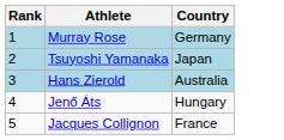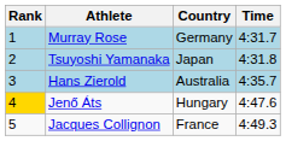 <table class="wikitable">
 <tr>
 <th>Rank</th>
 <th>Athlete</th>
 <th>Country</th>
+<th>Time</th>
 </tr>
 <tr bgcolor=lightblue>
 <td>1</td>
 <td><a href='#'>Murray Rose</a></td>
 <td>Germany</td>
+<td>4:31.7</td>
 </tr>
 <tr bgcolor=lightblue>
 <td>2</td>
 <td><a href='#'>Tsuyoshi Yamanaka</a></td>
 <td>Japan</td>
+<td>4:31.8</td>
 </tr>
 <tr bgcolor=lightblue>
 <td>3</td>
 <td><a href='#'>Hans Zierold</a></td>
 <td>Australia</td>
+<td>4:35.7</td>
 </tr>
 <tr>
-<td>4</td>
+<td style="background: gold;">4</td>
 <td><a href='#'>Jenő Áts</a></td>
 <td>Hungary</td>
+<td>4:47.6</td>
 </tr>
 <tr>
 <td>5</td>
 <td><a href='#'>Jacques Collignon</a></td>
 <td>France</td>
+<td>4:49.3</td>
 </tr>
 </table>
